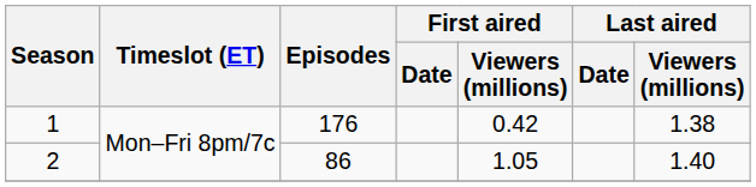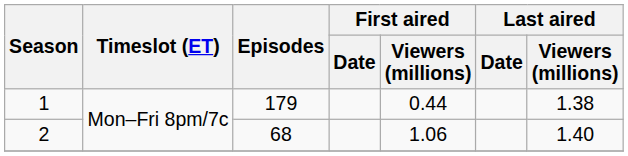 <table class="wikitable" style="text-align: center">
 <tr>
 <th scope="col" rowspan="2">Season</th>
 <th scope="col" rowspan="2">Timeslot (<a href='#'>ET</a>)</th>
 <th scope="col" rowspan="2" colspan="1">Episodes</th>
 <th scope="col" colspan="2">First aired</th>
 <th scope="col" colspan="2">Last aired</th>
 </tr>
 <tr>
 <th scope="col">Date</th>
 <th scope="col">Viewers<br>(millions)</th>
 <th scope="col">Date</th>
 <th scope="col">Viewers<br>(millions)</th>
 </tr>
 <tr>
 <td rowspan="1">1</td>
 <td rowspan="2">Mon–Fri 8pm/7c</td>
-<td rowspan="1">176</td>
+<td rowspan="1">179</td>
 <td></td>
-<td rowspan="1">0.42</td>
+<td rowspan="1">0.44</td>
 <td></td>
 <td rowspan="1">1.38</td>
 </tr>
 <tr>
 <td rowspan="1">2</td>
-<td rowspan="1">86</td>
+<td rowspan="1">68</td>
 <td></td>
-<td rowspan="1">1.05</td>
+<td rowspan="1">1.06</td>
 <td></td>
 <td rowspan="1">1.40</td>
 </tr>
 <tr>
 </tr>
 </table>
